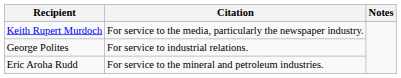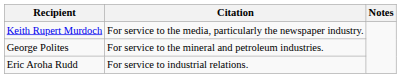 <table class="wikitable" style="font-size:95%;">
 <tr>
 <th>Recipient</th>
 <th>Citation</th>
 <th>Notes</th>
 </tr>
 <tr>
 <td><a href='#'>Keith Rupert Murdoch</a></td>
 <td>For service to the media, particularly the newspaper industry.</td>
 <td rowspan=3></td>
 </tr>
 <tr>
 <td>George Polites </td>
-<td>For service to industrial relations.</td>
+<td>For service to the mineral and petroleum industries.</td>
 </tr>
 <tr>
 <td> Eric Aroha Rudd</td>
-<td>For service to the mineral and petroleum industries.</td>
+<td>For service to industrial relations.</td>
 </tr>
 </table>
